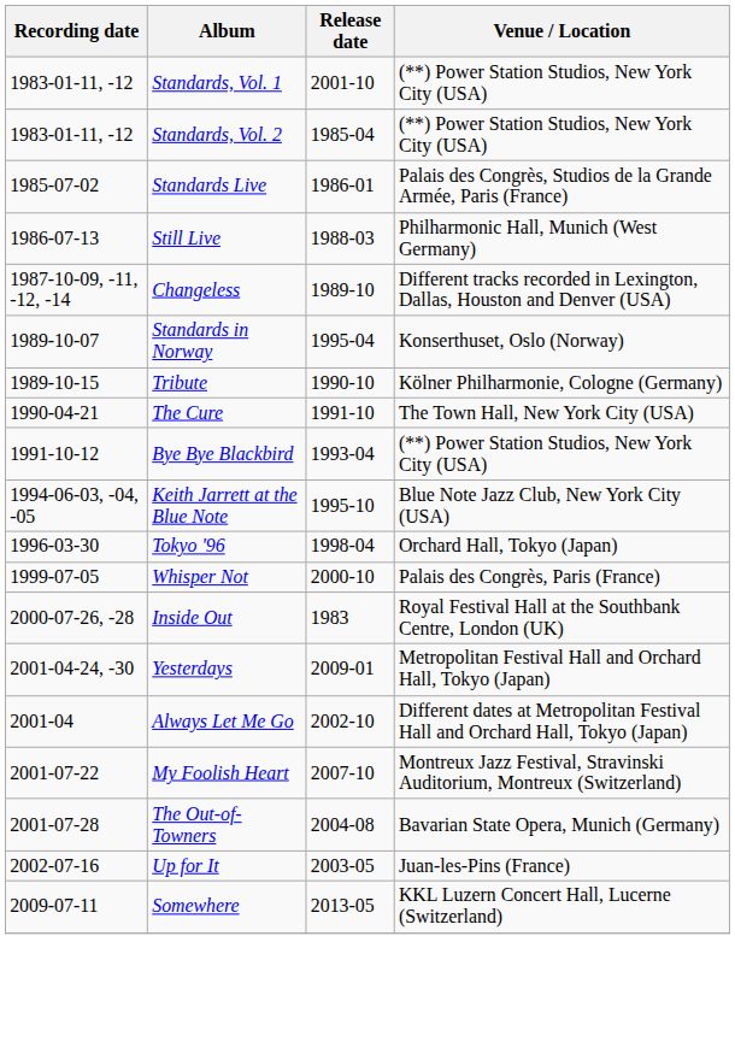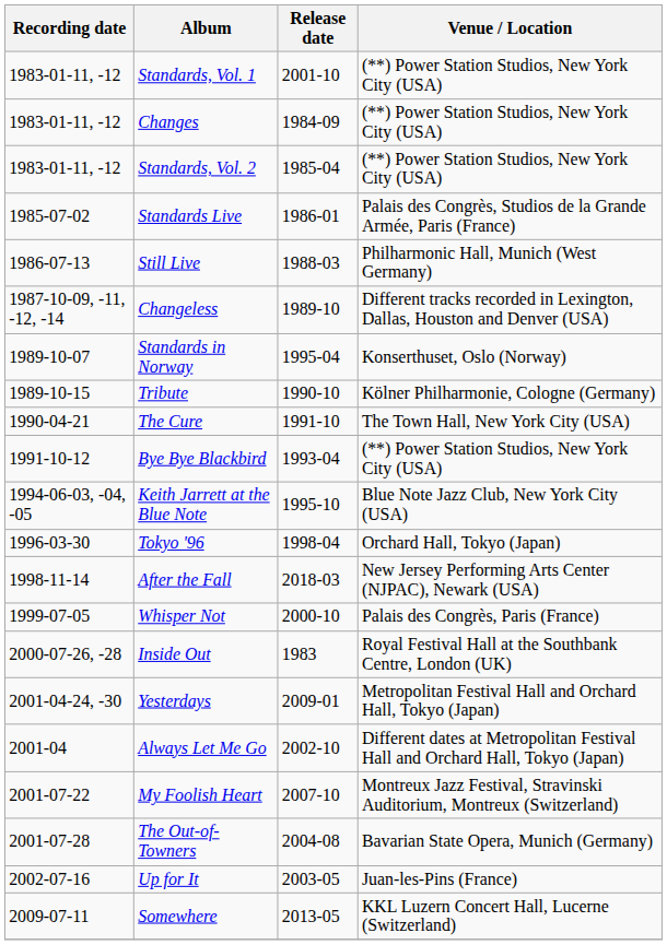 <table class="wikitable sortable">
 <tr>
 <th>Recording date</th>
 <th>Album</th>
 <th>Release date</th>
 <th>Venue / Location</th>
 </tr>
 <tr>
 <td>1983-01-11, -12</td>
 <td><em><a href='#'>Standards, Vol. 1</a></em></td>
 <td>2001-10</td>
+<td>(**) Power Station Studios, New York City (USA)</td>
+</tr>
+<tr>
+<td>1983-01-11, -12</td>
+<td><em><a href='#'>Changes</a></em></td>
+<td>1984-09</td>
 <td>(**) Power Station Studios, New York City (USA)</td>
 </tr>
 <tr>
 <td>1983-01-11, -12</td>
 <td><em><a href='#'>Standards, Vol. 2</a></em></td>
 <td>1985-04</td>
 <td>(**) Power Station Studios, New York City (USA)</td>
 </tr>
 <tr>
 <td>1985-07-02</td>
 <td><em><a href='#'>Standards Live</a></em></td>
 <td>1986-01</td>
 <td>Palais des Congrès, Studios de la Grande Armée, Paris (France)</td>
 </tr>
 <tr>
 <td>1986-07-13</td>
 <td><em><a href='#'>Still Live</a></em></td>
 <td>1988-03</td>
 <td>Philharmonic Hall, Munich (West Germany)</td>
 </tr>
 <tr>
 <td>1987-10-09, -11, -12, -14</td>
 <td><em><a href='#'>Changeless</a></em></td>
 <td>1989-10</td>
 <td>Different tracks recorded in Lexington, Dallas, Houston and Denver (USA)</td>
 </tr>
 <tr>
 <td>1989-10-07</td>
 <td><em><a href='#'>Standards in Norway</a></em></td>
 <td>1995-04</td>
 <td>Konserthuset, Oslo (Norway)</td>
 </tr>
 <tr>
 <td>1989-10-15</td>
 <td><em><a href='#'>Tribute</a></em></td>
 <td>1990-10</td>
 <td>Kölner Philharmonie, Cologne (Germany)</td>
 </tr>
 <tr>
 <td>1990-04-21</td>
 <td><em><a href='#'>The Cure</a></em></td>
 <td>1991-10</td>
 <td>The Town Hall, New York City (USA)</td>
 </tr>
 <tr>
 <td>1991-10-12</td>
 <td><em><a href='#'>Bye Bye Blackbird</a></em></td>
 <td>1993-04</td>
 <td>(**) Power Station Studios, New York City (USA)</td>
 </tr>
 <tr>
 <td>1994-06-03, -04, -05</td>
 <td><em><a href='#'>Keith Jarrett at the Blue Note</a></em></td>
 <td>1995-10</td>
 <td>Blue Note Jazz Club, New York City (USA)</td>
 </tr>
 <tr>
 <td>1996-03-30</td>
 <td><em><a href='#'>Tokyo '96</a></em></td>
 <td>1998-04</td>
 <td>Orchard Hall, Tokyo (Japan)</td>
 </tr>
 <tr>
+<td>1998-11-14</td>
+<td><em><a href='#'>After the Fall</a></em></td>
+<td>2018-03</td>
+<td>New Jersey Performing Arts Center (NJPAC), Newark (USA)</td>
+</tr>
+<tr>
 <td>1999-07-05</td>
 <td><em><a href='#'>Whisper Not</a></em></td>
 <td>2000-10</td>
 <td>Palais des Congrès, Paris (France)</td>
 </tr>
 <tr>
 <td>2000-07-26, -28</td>
 <td><em><a href='#'>Inside Out</a></em></td>
 <td>1983</td>
 <td>Royal Festival Hall at the Southbank Centre, London (UK)</td>
 </tr>
 <tr>
 <td>2001-04-24, -30</td>
 <td><em><a href='#'>Yesterdays</a></em></td>
 <td>2009-01</td>
 <td>Metropolitan Festival Hall and Orchard Hall, Tokyo (Japan)</td>
 </tr>
 <tr>
 <td>2001-04</td>
 <td><em><a href='#'>Always Let Me Go</a></em></td>
 <td>2002-10</td>
 <td>Different dates at Metropolitan Festival Hall and Orchard Hall, Tokyo (Japan)</td>
 </tr>
 <tr>
 <td>2001-07-22</td>
 <td><em><a href='#'>My Foolish Heart</a></em></td>
 <td>2007-10</td>
 <td>Montreux Jazz Festival, Stravinski Auditorium, Montreux (Switzerland)</td>
 </tr>
 <tr>
 <td>2001-07-28</td>
 <td><em><a href='#'>The Out-of-Towners</a></em></td>
 <td>2004-08</td>
 <td>Bavarian State Opera, Munich (Germany)</td>
 </tr>
 <tr>
 <td>2002-07-16</td>
 <td><em><a href='#'>Up for It</a></em></td>
 <td>2003-05</td>
 <td>Juan-les-Pins (France)</td>
 </tr>
 <tr>
 <td>2009-07-11</td>
 <td><em><a href='#'>Somewhere</a></em></td>
 <td>2013-05</td>
 <td>KKL Luzern Concert Hall, Lucerne (Switzerland)</td>
 </tr>
 <tr>
 </tr>
 </table>
